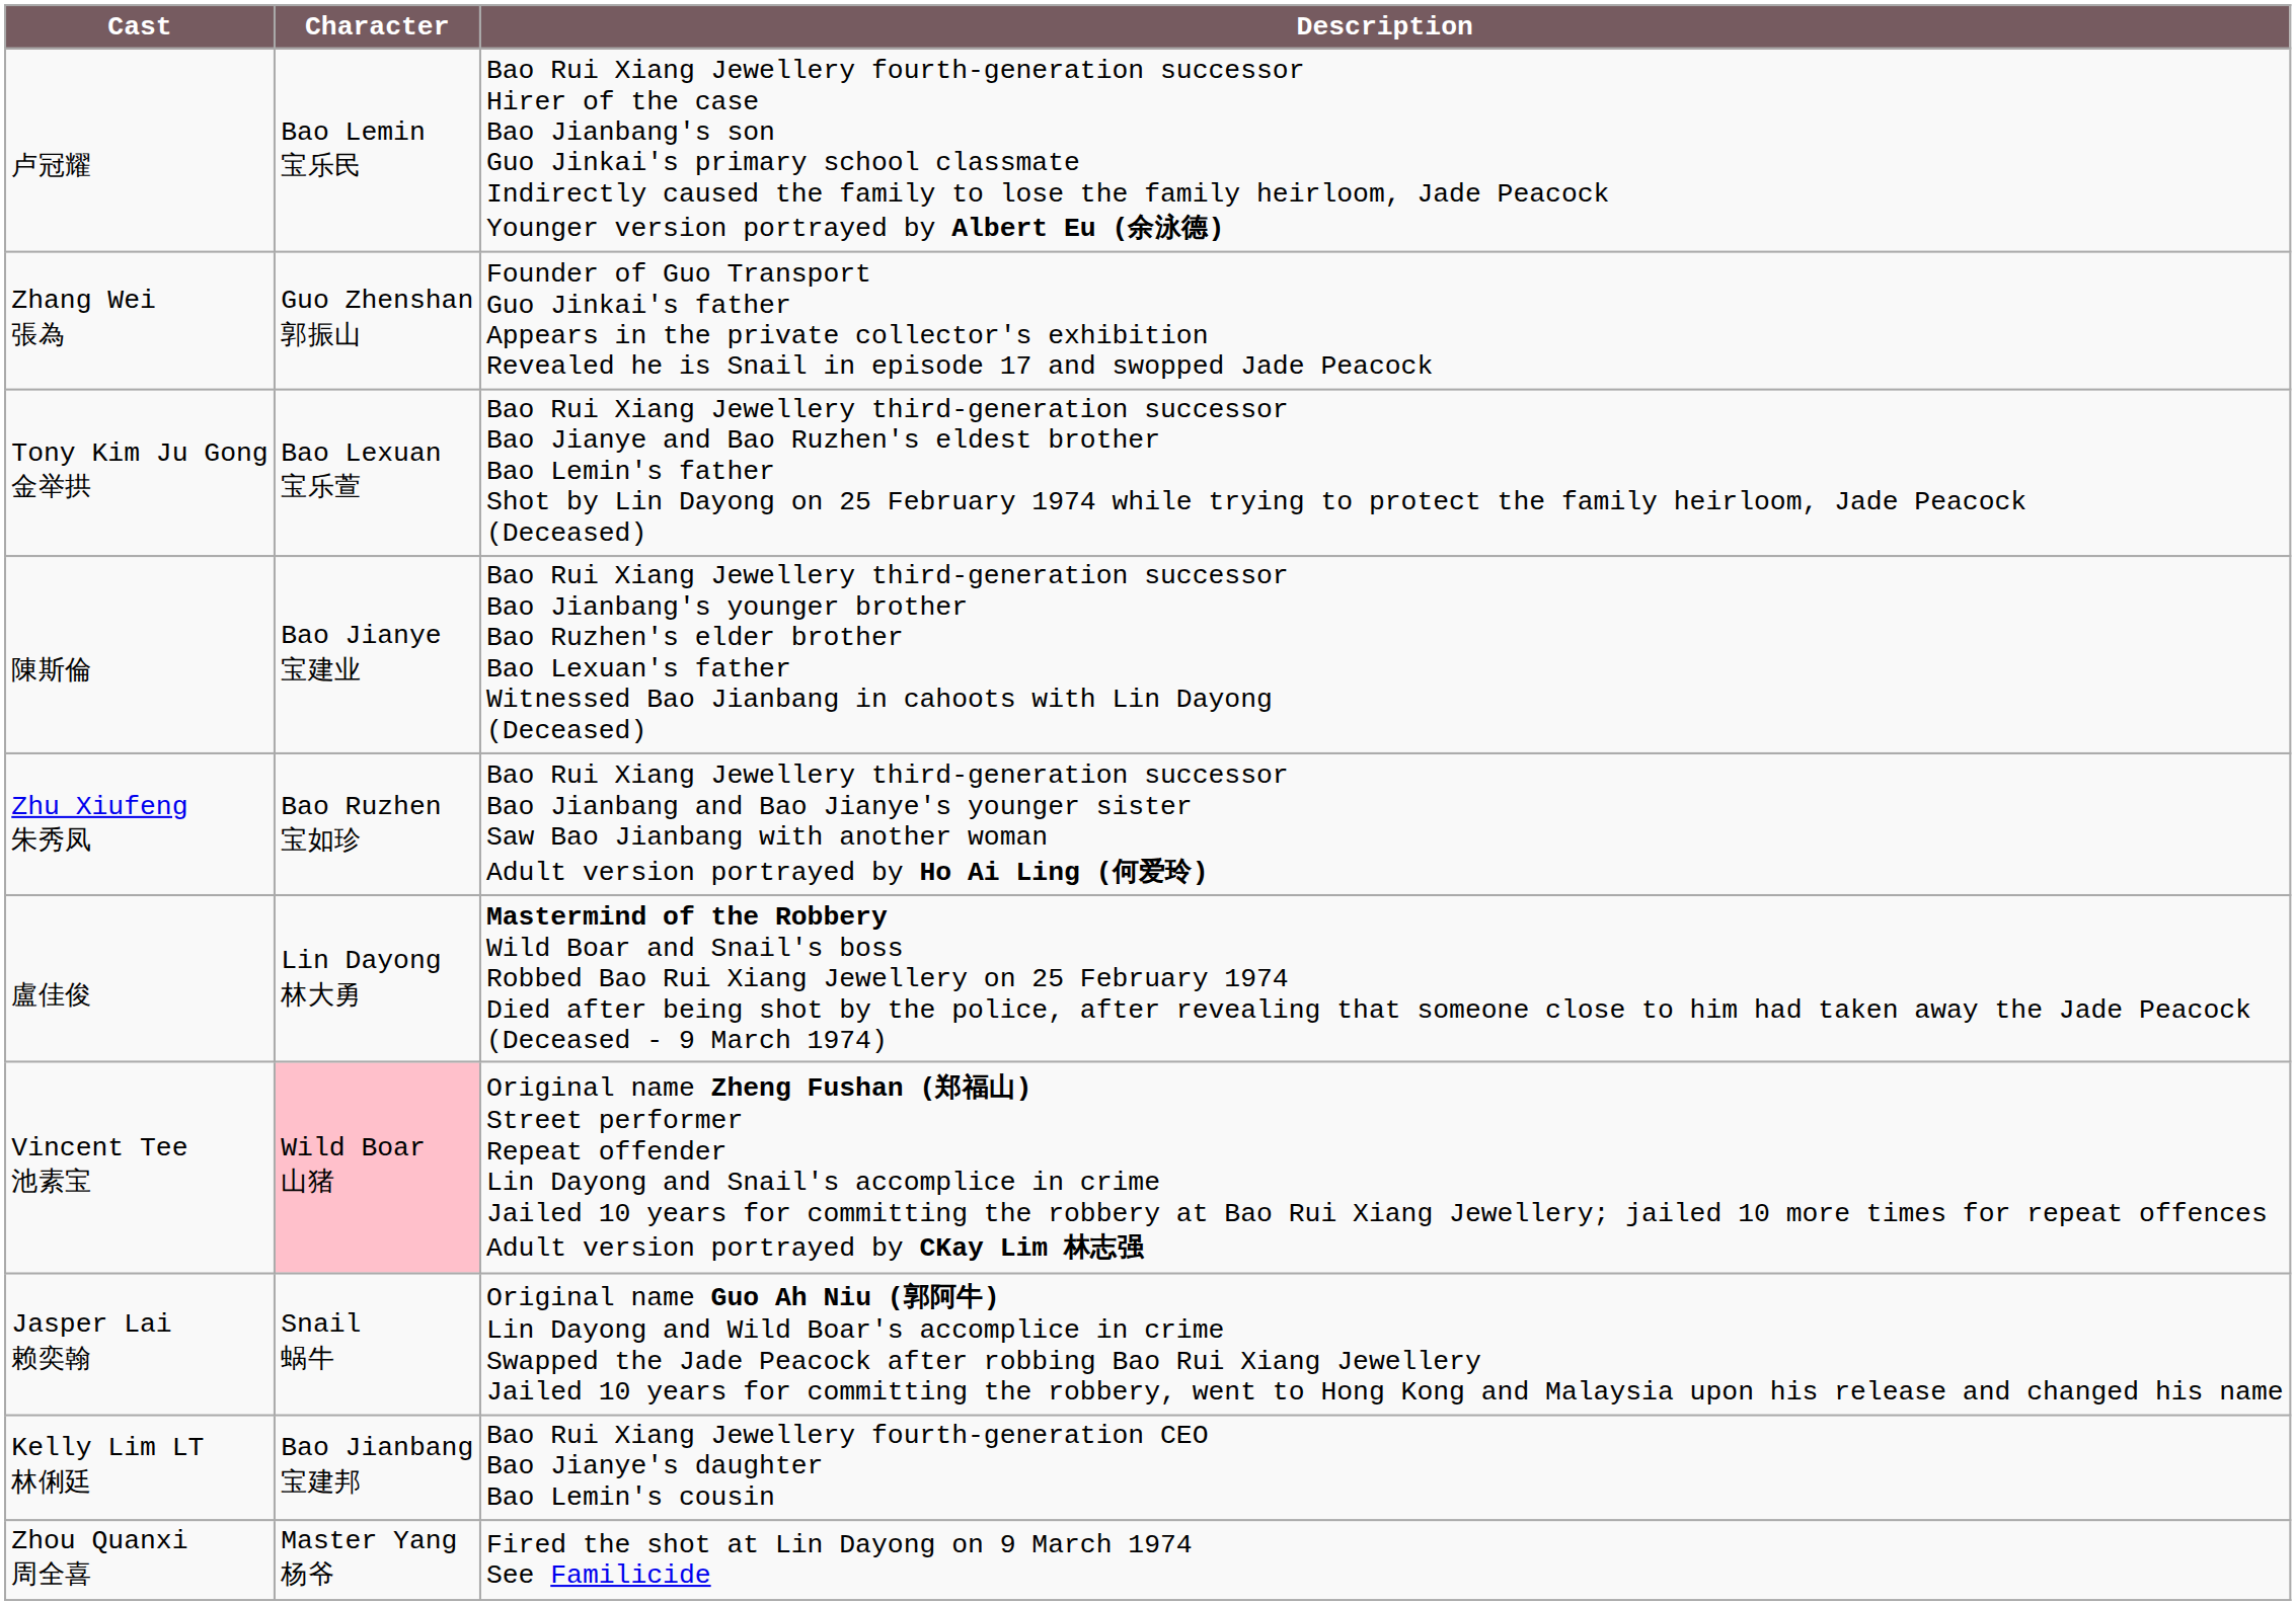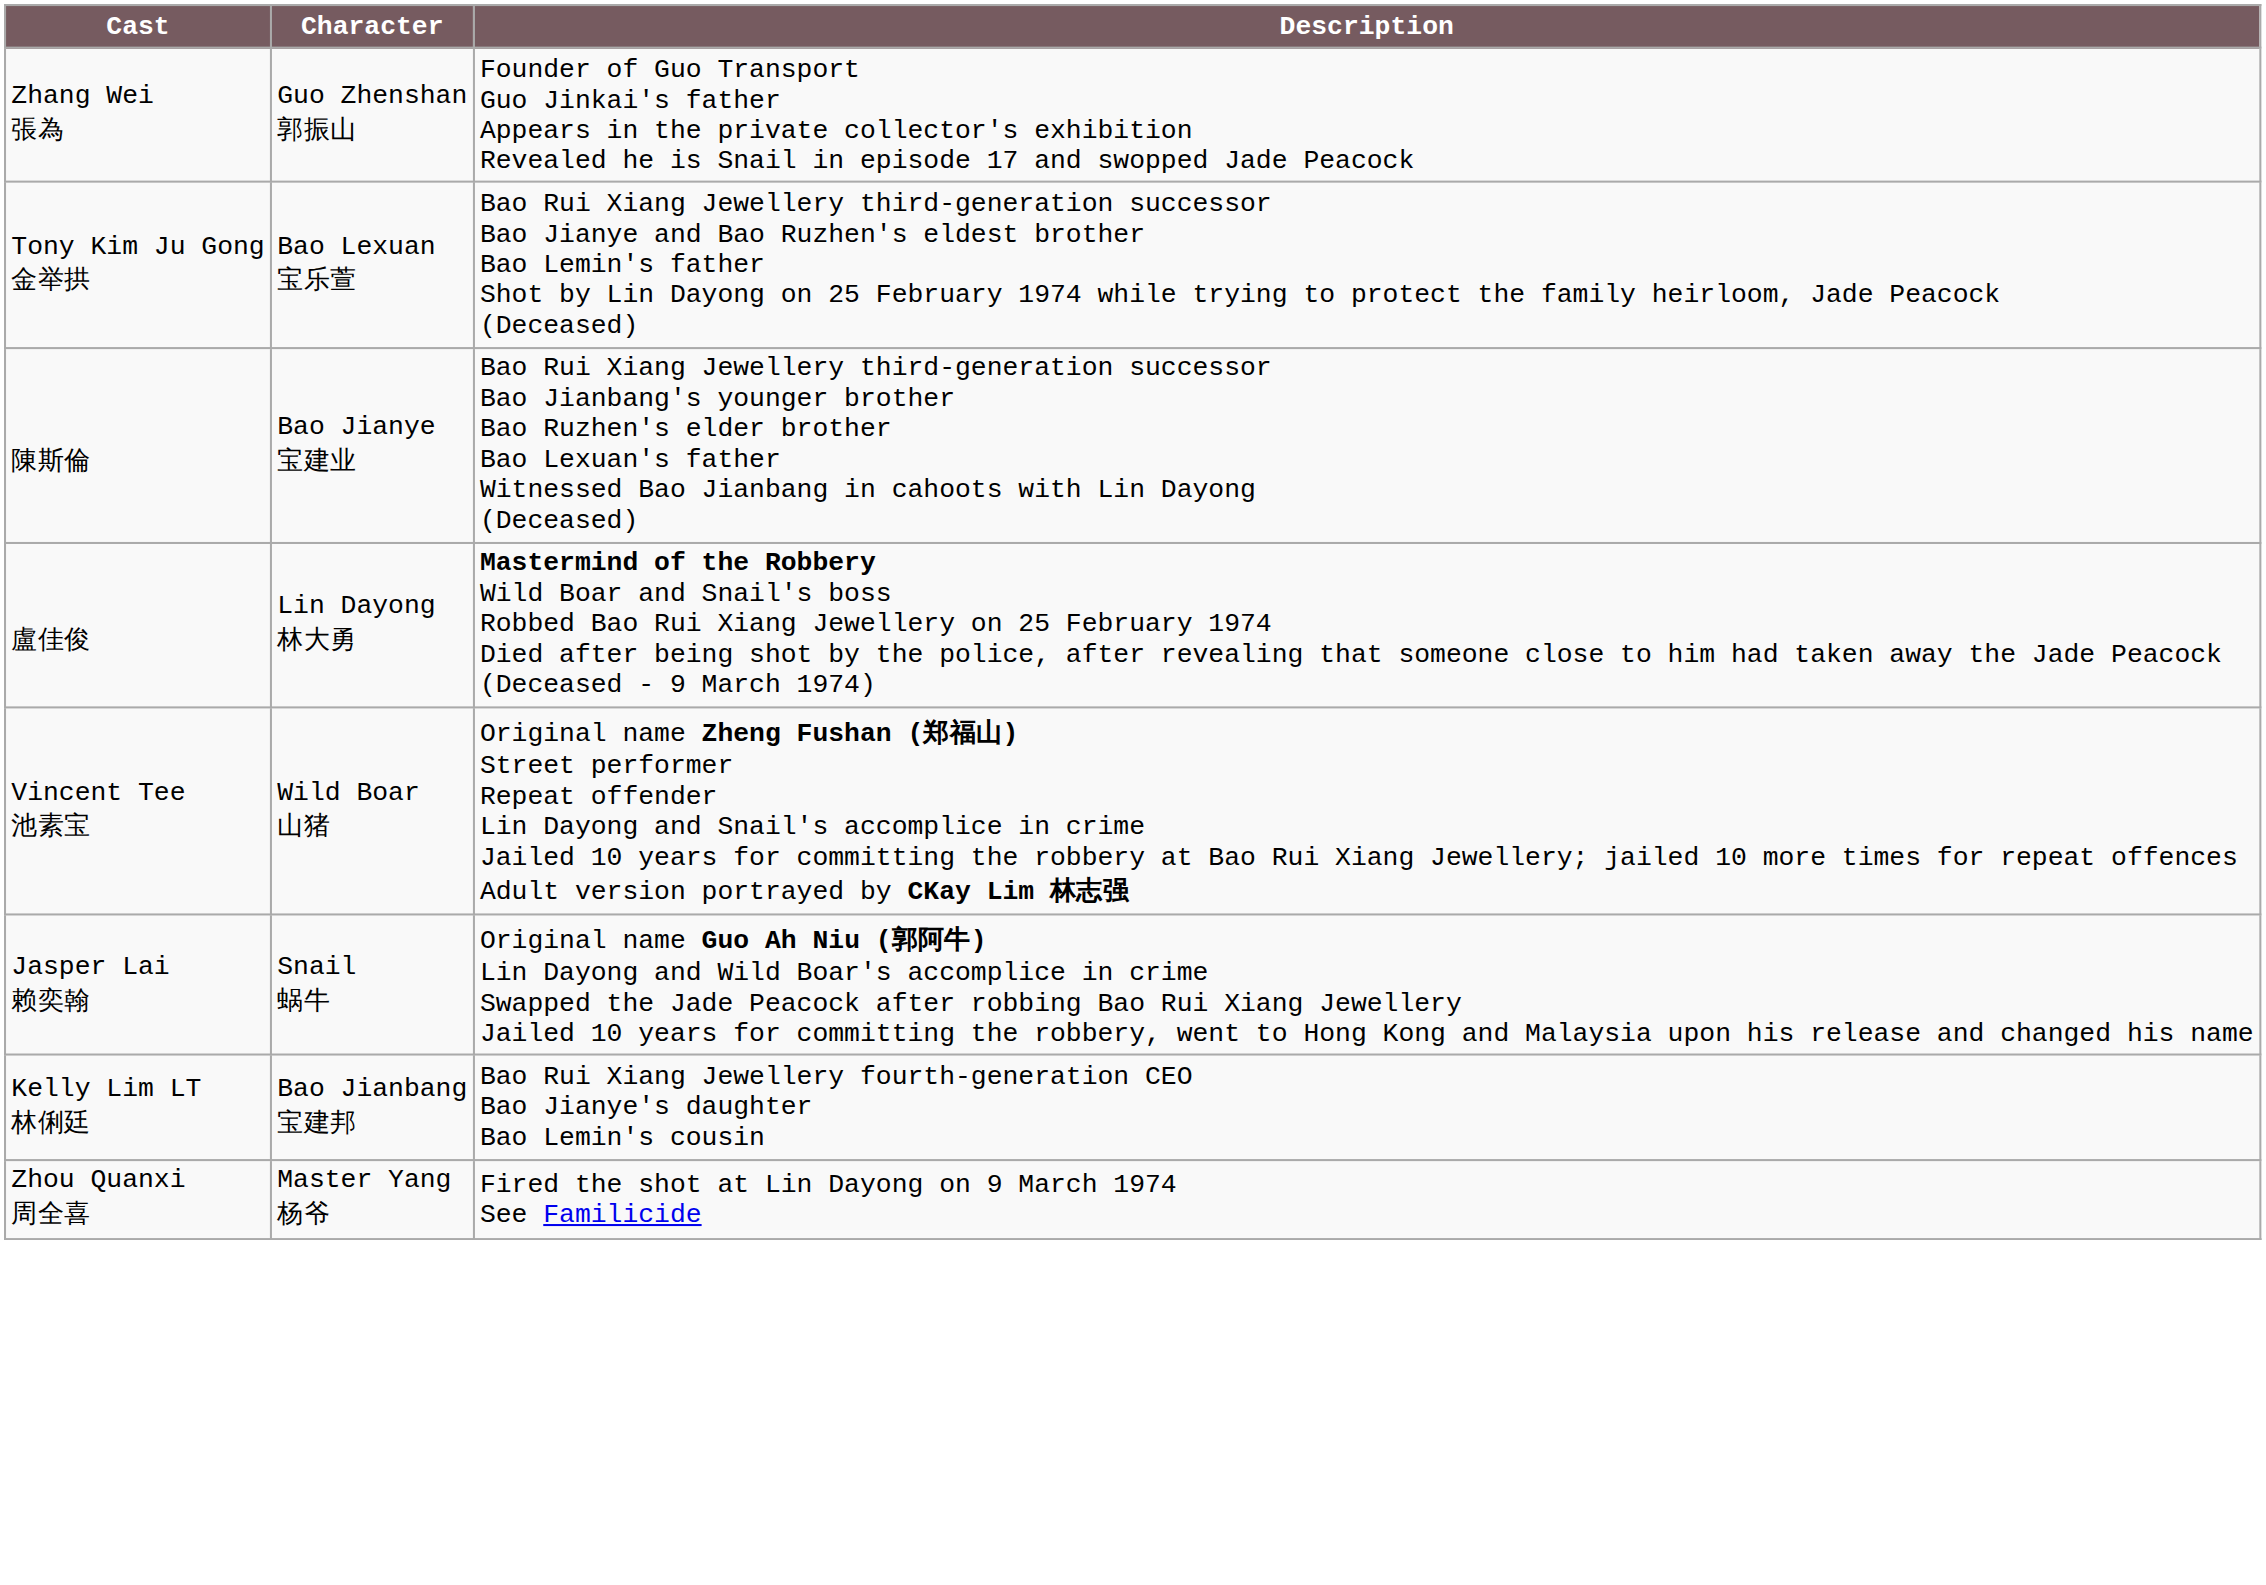 <table class="wikitable">
 <tr>
 <th style="background:#765b60; color:white">Cast</th>
 <th style="background:#765b60; color:white">Character</th>
 <th style="background:#765b60; color:white">Description</th>
-</tr>
-<tr>
-<td><br> 卢冠耀</td>
-<td>Bao Lemin <br> 宝乐民</td>
-<td>Bao Rui Xiang Jewellery fourth-generation successor <br> Hirer of the case <br> Bao Jianbang's son <br> Guo Jinkai's primary school classmate <br> Indirectly caused the family to lose the family heirloom, Jade Peacock <br> Younger version portrayed by <strong>Albert Eu (余泳德)</strong></td>
 </tr>
 <tr>
 <td>Zhang Wei <br> 張為</td>
 <td>Guo Zhenshan <br> 郭振山</td>
 <td>Founder of Guo Transport <br> Guo Jinkai's father <br> Appears in the private collector's exhibition <br> Revealed he is Snail in episode 17 and swopped Jade Peacock</td>
 </tr>
 <tr>
 <td>Tony Kim Ju Gong <br> 金举拱</td>
 <td>Bao Lexuan <br> 宝乐萱</td>
 <td>Bao Rui Xiang Jewellery third-generation successor <br> Bao Jianye and Bao Ruzhen's eldest brother <br> Bao Lemin's father <br> Shot by Lin Dayong on 25 February 1974 while trying to protect the family heirloom, Jade Peacock <br> (Deceased)</td>
 </tr>
 <tr>
 <td><br> 陳斯倫</td>
 <td>Bao Jianye <br> 宝建业</td>
 <td>Bao Rui Xiang Jewellery third-generation successor <br> Bao Jianbang's younger brother <br> Bao Ruzhen's elder brother <br> Bao Lexuan's father <br> Witnessed Bao Jianbang in cahoots with Lin Dayong <br> (Deceased)</td>
 </tr>
 <tr>
-<td><a href='#'>Zhu Xiufeng</a> <br> 朱秀凤</td>
-<td>Bao Ruzhen <br> 宝如珍</td>
-<td>Bao Rui Xiang Jewellery third-generation successor <br> Bao Jianbang and Bao Jianye's younger sister <br> Saw Bao Jianbang with another woman <br> Adult version portrayed by <strong>Ho Ai Ling (何爱玲)</strong></td>
-</tr>
-<tr>
 <td><br> 盧佳俊</td>
 <td>Lin Dayong <br> 林大勇</td>
 <td><strong>Mastermind of the Robbery</strong> <br> Wild Boar and Snail's boss <br> Robbed Bao Rui Xiang Jewellery on 25 February 1974 <br> Died after being shot by the police, after revealing that someone close to him had taken away the Jade Peacock <br> (Deceased - 9 March 1974)</td>
 </tr>
 <tr>
 <td>Vincent Tee <br> 池素宝</td>
-<td style="background: pink;">Wild Boar <br> 山猪</td>
+<td>Wild Boar <br> 山猪</td>
 <td>Original name <strong>Zheng Fushan (郑福山)</strong> <br> Street performer <br> Repeat offender <br> Lin Dayong and Snail's accomplice in crime <br> Jailed 10 years for committing the robbery at Bao Rui Xiang Jewellery; jailed 10 more times for repeat offences <br> Adult version portrayed by <strong>CKay Lim 林志强</strong></td>
 </tr>
 <tr>
 <td>Jasper Lai <br> 赖奕翰</td>
 <td>Snail <br> 蜗牛</td>
 <td>Original name<strong> Guo Ah Niu (郭阿牛)</strong> <br> Lin Dayong and Wild Boar's accomplice in crime <br> Swapped the Jade Peacock after robbing Bao Rui Xiang Jewellery <br> Jailed 10 years for committing the robbery, went to Hong Kong and Malaysia upon his release and changed his name</td>
 </tr>
 <tr>
 <td>Kelly Lim LT <br> 林俐廷</td>
 <td>Bao Jianbang <br> 宝建邦</td>
 <td>Bao Rui Xiang Jewellery fourth-generation CEO <br> Bao Jianye's daughter <br> Bao Lemin's cousin</td>
 </tr>
 <tr>
 <td>Zhou Quanxi <br> 周全喜</td>
 <td>Master Yang <br> 杨爷</td>
 <td>Fired the shot at Lin Dayong on 9 March 1974 <br> See <a href='#'>Familicide</a></td>
 </tr>
 <tr>
 </tr>
 </table>
